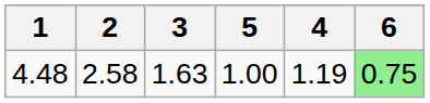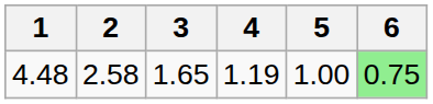 <table class="wikitable">
 <tr>
 <th>1</th>
 <th>2</th>
 <th>3</th>
+<th>4</th>
 <th>5</th>
-<th>4</th>
 <th>6</th>
 </tr>
 <tr>
 <td>4.48</td>
 <td>2.58</td>
-<td>1.63</td>
+<td>1.65</td>
+<td>1.19</td>
 <td>1.00</td>
-<td>1.19</td>
 <td style="background: lightgreen;">0.75</td>
 </tr>
 </table>
